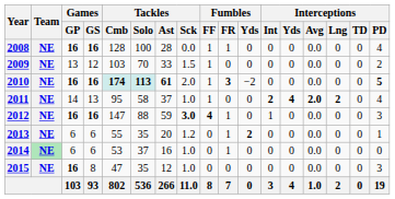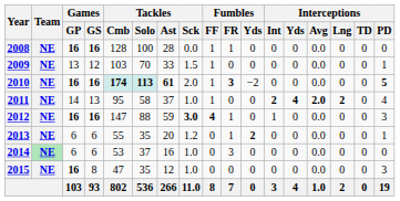 <table class="wikitable" style="text-align: center;">
 <tr>
 <th rowspan="2">Year</th>
 <th rowspan="2">Team</th>
 <th colspan="2">Games</th>
 <th colspan="4">Tackles</th>
 <th colspan="3">Fumbles</th>
 <th colspan="6">Interceptions</th>
 </tr>
 <tr>
 <th>GP</th>
 <th>GS</th>
 <th>Cmb</th>
 <th>Solo</th>
 <th>Ast</th>
 <th>Sck</th>
 <th>FF</th>
 <th>FR</th>
 <th>Yds</th>
 <th>Int</th>
 <th>Yds</th>
 <th>Avg</th>
 <th>Lng</th>
 <th>TD</th>
 <th>PD</th>
 </tr>
 <tr>
 <th><a href='#'>2008</a></th>
 <th><a href='#'>NE</a></th>
 <td><strong>16</strong></td>
 <td><strong>16</strong></td>
 <td>128</td>
 <td>100</td>
 <td>28</td>
 <td>0.0</td>
 <td>1</td>
 <td>1</td>
 <td>0</td>
 <td>0</td>
 <td>0</td>
 <td>0.0</td>
 <td>0</td>
 <td>0</td>
-<td>4</td>
+<td>0</td>
 </tr>
 <tr>
 <th><a href='#'>2009</a></th>
 <th><a href='#'>NE</a></th>
 <td>13</td>
 <td>12</td>
 <td>103</td>
 <td>70</td>
 <td>33</td>
 <td>1.5</td>
 <td>1</td>
 <td>0</td>
 <td>0</td>
 <td>0</td>
 <td>0</td>
 <td>0.0</td>
 <td>0</td>
 <td>0</td>
-<td>2</td>
+<td>1</td>
 </tr>
 <tr>
 <th><a href='#'>2010</a></th>
 <th><a href='#'>NE</a></th>
 <td><strong>16</strong></td>
 <td><strong>16</strong></td>
 <td style="background:#cfecec"><strong>174</strong></td>
 <td style="background:#cfecec"><strong>113</strong></td>
 <td><strong>61</strong></td>
 <td>2.0</td>
 <td>1</td>
 <td><strong>3</strong></td>
 <td>−2</td>
 <td>0</td>
 <td>0</td>
 <td>0.0</td>
 <td>0</td>
 <td>0</td>
 <td><strong>5</strong></td>
 </tr>
 <tr>
 <th><a href='#'>2011</a></th>
 <th><a href='#'>NE</a></th>
 <td>14</td>
 <td>13</td>
 <td>95</td>
 <td>58</td>
 <td>37</td>
 <td>1.0</td>
 <td>1</td>
 <td>0</td>
 <td>0</td>
 <td><strong>2</strong></td>
 <td><strong>4</strong></td>
 <td><strong>2.0</strong></td>
 <td><strong>2</strong></td>
 <td>0</td>
 <td>4</td>
 </tr>
 <tr>
 <th><a href='#'>2012</a></th>
 <th><a href='#'>NE</a></th>
 <td><strong>16</strong></td>
 <td><strong>16</strong></td>
 <td>147</td>
 <td>88</td>
 <td>59</td>
 <td><strong>3.0</strong></td>
 <td><strong>4</strong></td>
 <td>1</td>
 <td>0</td>
 <td>1</td>
 <td>0</td>
 <td>0.0</td>
 <td>0</td>
 <td>0</td>
 <td>3</td>
 </tr>
 <tr>
 <th><a href='#'>2013</a></th>
 <th><a href='#'>NE</a></th>
 <td>6</td>
 <td>6</td>
 <td>55</td>
 <td>35</td>
 <td>20</td>
 <td>1.2</td>
 <td>0</td>
 <td>1</td>
 <td><strong>2</strong></td>
 <td>0</td>
 <td>0</td>
 <td>0.0</td>
 <td>0</td>
 <td>0</td>
 <td>1</td>
 </tr>
 <tr>
 <th><a href='#'>2014</a></th>
 <th style="background:#afe6ba"><a href='#'>NE</a></th>
 <td>6</td>
 <td>6</td>
 <td>53</td>
 <td>37</td>
 <td>16</td>
 <td>1.0</td>
 <td>0</td>
-<td>1</td>
+<td>3</td>
 <td>0</td>
 <td>0</td>
 <td>0</td>
 <td>0.0</td>
 <td>0</td>
 <td>0</td>
 <td>0</td>
 </tr>
 <tr>
 <th><a href='#'>2015</a></th>
 <th><a href='#'>NE</a></th>
 <td><strong>16</strong></td>
 <td>8</td>
 <td>47</td>
 <td>35</td>
 <td>12</td>
 <td>1.0</td>
 <td>0</td>
 <td>0</td>
 <td>0</td>
 <td>0</td>
 <td>0</td>
 <td>0.0</td>
 <td>0</td>
 <td>0</td>
 <td>3</td>
 </tr>
 <tr>
 <th colspan="2"></th>
 <th>103</th>
 <th>93</th>
 <th>802</th>
 <th>536</th>
 <th>266</th>
 <th>11.0</th>
 <th>8</th>
 <th>7</th>
 <th>0</th>
 <th>3</th>
 <th>4</th>
 <th>1.0</th>
 <th>2</th>
 <th>0</th>
 <th>19</th>
 </tr>
 </table>
